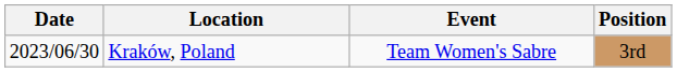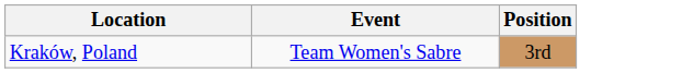 <table class="wikitable" style="text-align:center;">
 <tr>
-<th>Date</th>
 <th style="width:12em">Location</th>
 <th style="width:12em">Event</th>
 <th>Position</th>
 </tr>
 <tr>
-<td>2023/06/30</td>
 <td rowspan="1" align="left"> <a href='#'>Kraków</a>, <a href='#'>Poland</a></td>
 <td><a href='#'>Team Women's Sabre</a></td>
 <td bgcolor="cc9966">3rd</td>
 </tr>
 </table>
